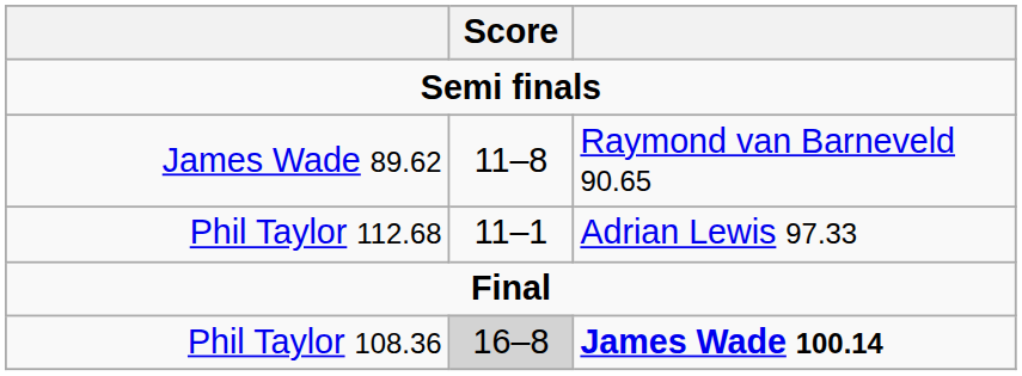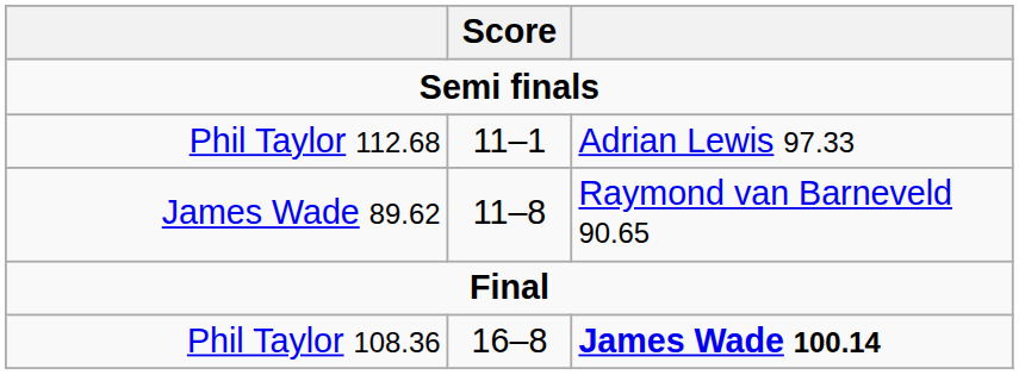 <table class=wikitable style="text-align:center">
 <tr>
 <th width=200></th>
 <th width=50>Score</th>
 <th width=200></th>
 </tr>
 <tr align=center>
 <td colspan="3"><strong>Semi finals</strong></td>
 </tr>
 <tr align=left>
+<td align=right><a href='#'>Phil Taylor</a> <small><span>112.68</span></small> </td>
+<td align=center>11–1</td>
+<td> <a href='#'>Adrian Lewis</a> <small><span>97.33</span></small></td>
+</tr>
+<tr align=left>
 <td align=right><a href='#'>James Wade</a> <small><span>89.62</span></small> </td>
 <td align=center>11–8</td>
 <td> <a href='#'>Raymond van Barneveld</a> <small><span>90.65</span></small></td>
-</tr>
-<tr align=left>
-<td align=right><a href='#'>Phil Taylor</a> <small><span>112.68</span></small> </td>
-<td align=center>11–1</td>
-<td> <a href='#'>Adrian Lewis</a> <small><span>97.33</span></small></td>
 </tr>
 <tr align=center>
 <td colspan="3"><strong>Final</strong></td>
 </tr>
 <tr align=left>
 <td align=right><a href='#'>Phil Taylor</a>  <small><span>108.36</span></small></td>
-<td align=center style="background: lightgrey;">16–8</td>
+<td align=center>16–8</td>
 <td><strong> <a href='#'>James Wade</a> <small><span>100.14</span></small></strong></td>
 </tr>
 </table>
